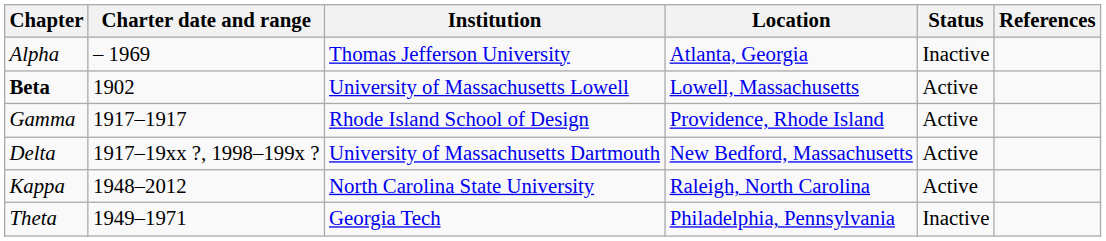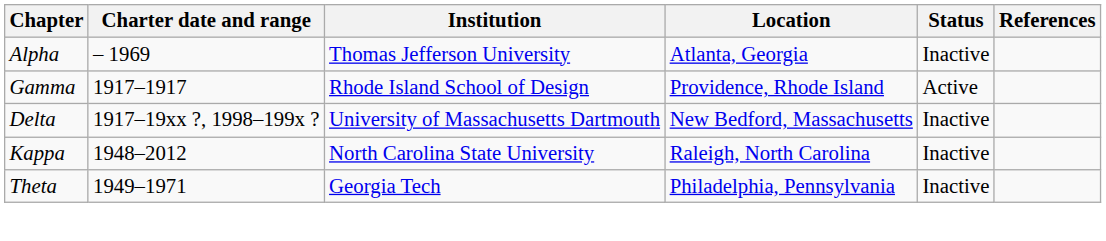 <table class="wikitable sortable">
 <tr>
 <th>Chapter</th>
 <th>Charter date and range</th>
 <th>Institution</th>
 <th>Location</th>
 <th>Status</th>
 <th>References</th>
 </tr>
 <tr>
 <td><em>Alpha</em></td>
 <td> – 1969</td>
 <td><a href='#'>Thomas Jefferson University</a></td>
 <td><a href='#'>Atlanta, Georgia</a></td>
 <td>Inactive</td>
 <td></td>
 </tr>
 <tr>
-<td><strong>Beta</strong></td>
-<td>1902</td>
-<td><a href='#'>University of Massachusetts Lowell</a></td>
-<td><a href='#'>Lowell, Massachusetts</a></td>
-<td>Active</td>
-<td></td>
-</tr>
-<tr>
 <td><em>Gamma</em></td>
 <td>1917–1917</td>
 <td><a href='#'>Rhode Island School of Design</a></td>
 <td><a href='#'>Providence, Rhode Island</a></td>
 <td>Active</td>
 <td></td>
 </tr>
 <tr>
 <td><em>Delta</em></td>
 <td>1917–19xx ?, 1998–199x ?</td>
 <td><a href='#'>University of Massachusetts Dartmouth</a></td>
 <td><a href='#'>New Bedford, Massachusetts</a></td>
-<td>Active</td>
+<td>Inactive</td>
 <td></td>
 </tr>
 <tr>
 <td><em>Kappa</em></td>
 <td>1948–2012</td>
 <td><a href='#'>North Carolina State University</a></td>
 <td><a href='#'>Raleigh, North Carolina</a></td>
-<td>Active</td>
+<td>Inactive</td>
 <td></td>
 </tr>
 <tr>
 <td><em>Theta</em></td>
 <td>1949–1971</td>
 <td><a href='#'>Georgia Tech</a></td>
 <td><a href='#'>Philadelphia, Pennsylvania</a></td>
 <td>Inactive</td>
 <td></td>
 </tr>
 </table>
